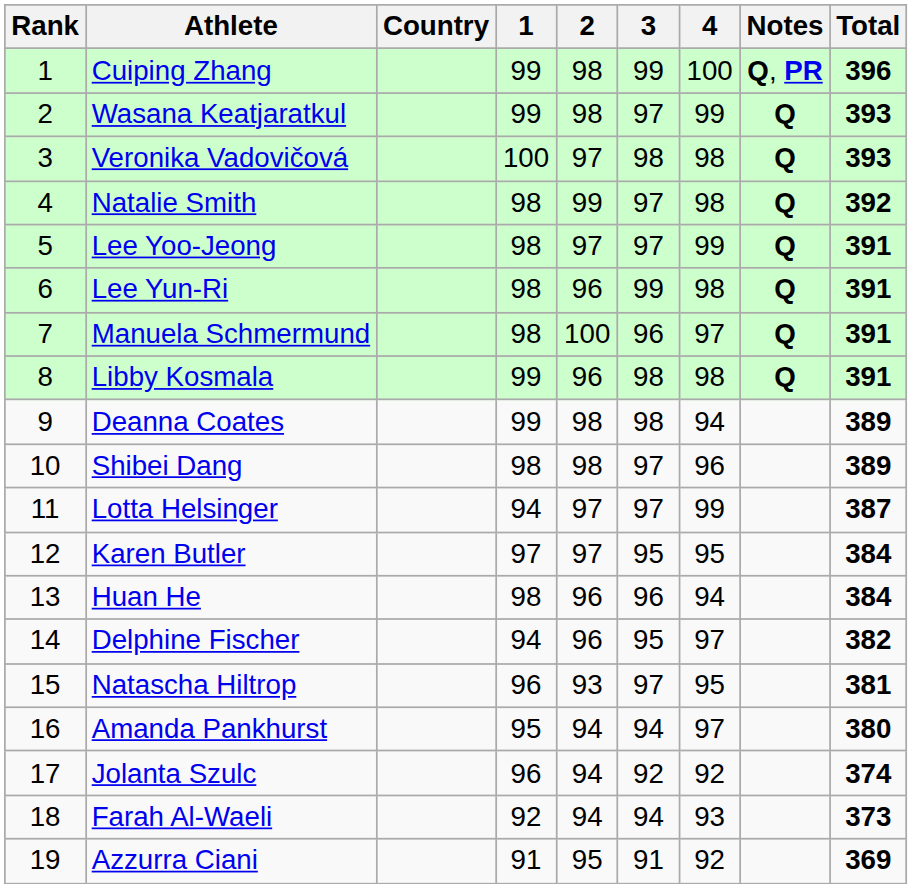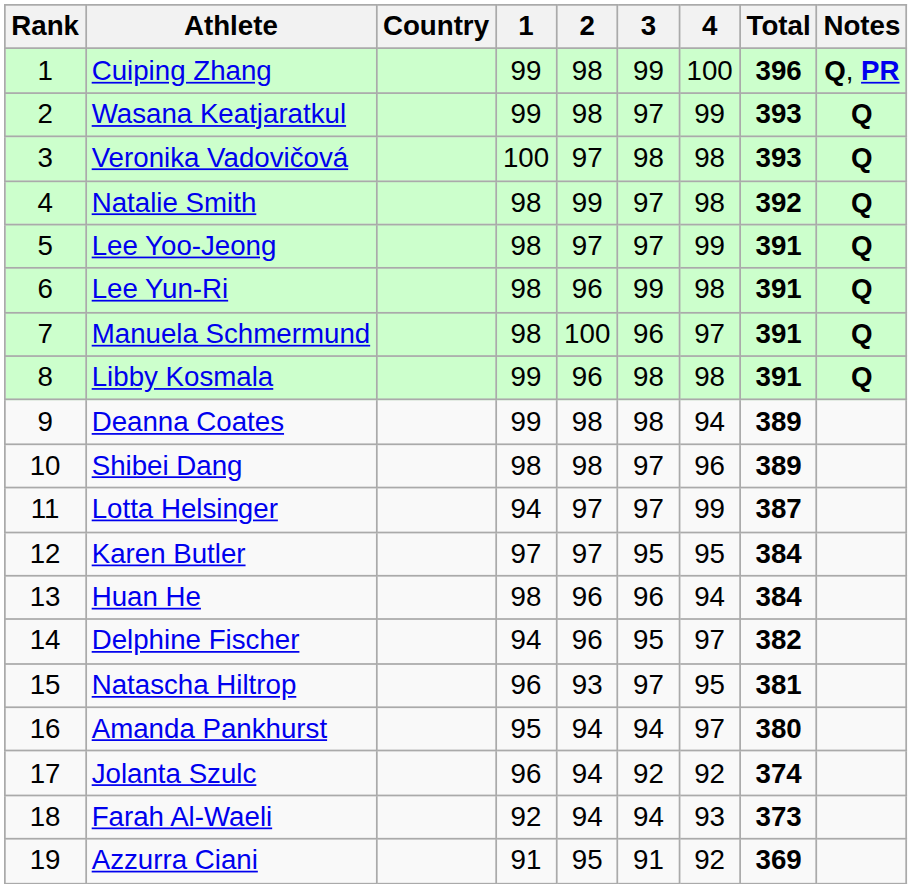 <table class="wikitable sortable" style="text-align:center">
 <tr>
 <th>Rank</th>
 <th>Athlete</th>
 <th>Country</th>
 <th style="width: 28px">1</th>
 <th style="width: 28px">2</th>
 <th style="width: 28px">3</th>
 <th style="width: 28px">4</th>
+<th>Total</th>
 <th class="unsortable">Notes</th>
-<th>Total</th>
 </tr>
 <tr bgcolor=#ccffcc>
 <td>1</td>
 <td align="left"><a href='#'>Cuiping Zhang</a></td>
 <td align="left"></td>
 <td>99</td>
 <td>98</td>
 <td>99</td>
 <td>100</td>
+<td><strong>396</strong></td>
 <td><strong>Q</strong>, <strong><a href='#'>PR</a></strong></td>
-<td><strong>396</strong></td>
 </tr>
 <tr bgcolor=#ccffcc>
 <td>2</td>
 <td align="left"><a href='#'>Wasana Keatjaratkul</a></td>
 <td align="left"></td>
 <td>99</td>
 <td>98</td>
 <td>97</td>
 <td>99</td>
+<td><strong>393</strong></td>
 <td><strong>Q</strong></td>
-<td><strong>393</strong></td>
 </tr>
 <tr bgcolor=#ccffcc>
 <td>3</td>
 <td align="left"><a href='#'>Veronika Vadovičová</a></td>
 <td align="left"></td>
 <td>100</td>
 <td>97</td>
 <td>98</td>
 <td>98</td>
+<td><strong>393</strong></td>
 <td><strong>Q</strong></td>
-<td><strong>393</strong></td>
 </tr>
 <tr bgcolor=#ccffcc>
 <td>4</td>
 <td align="left"><a href='#'>Natalie Smith</a></td>
 <td align="left"></td>
 <td>98</td>
 <td>99</td>
 <td>97</td>
 <td>98</td>
+<td><strong>392</strong></td>
 <td><strong>Q</strong></td>
-<td><strong>392</strong></td>
 </tr>
 <tr bgcolor=#ccffcc>
 <td>5</td>
 <td align="left"><a href='#'>Lee Yoo-Jeong</a></td>
 <td align="left"></td>
 <td>98</td>
 <td>97</td>
 <td>97</td>
 <td>99</td>
+<td><strong>391</strong></td>
 <td><strong>Q</strong></td>
-<td><strong>391</strong></td>
 </tr>
 <tr bgcolor=#ccffcc>
 <td>6</td>
 <td align="left"><a href='#'>Lee Yun-Ri</a></td>
 <td align="left"></td>
 <td>98</td>
 <td>96</td>
 <td>99</td>
 <td>98</td>
+<td><strong>391</strong></td>
 <td><strong>Q</strong></td>
-<td><strong>391</strong></td>
 </tr>
 <tr bgcolor=#ccffcc>
 <td>7</td>
 <td align="left"><a href='#'>Manuela Schmermund</a></td>
 <td align="left"></td>
 <td>98</td>
 <td>100</td>
 <td>96</td>
 <td>97</td>
+<td><strong>391</strong></td>
 <td><strong>Q</strong></td>
-<td><strong>391</strong></td>
 </tr>
 <tr bgcolor=#ccffcc>
 <td>8</td>
 <td align="left"><a href='#'>Libby Kosmala</a></td>
 <td align="left"></td>
 <td>99</td>
 <td>96</td>
 <td>98</td>
 <td>98</td>
+<td><strong>391</strong></td>
 <td><strong>Q</strong></td>
-<td><strong>391</strong></td>
 </tr>
 <tr>
 <td>9</td>
 <td align="left"><a href='#'>Deanna Coates</a></td>
 <td align="left"></td>
 <td>99</td>
 <td>98</td>
 <td>98</td>
 <td>94</td>
+<td><strong>389</strong></td>
 <td></td>
-<td><strong>389</strong></td>
 </tr>
 <tr>
 <td>10</td>
 <td align="left"><a href='#'>Shibei Dang</a></td>
 <td align="left"></td>
 <td>98</td>
 <td>98</td>
 <td>97</td>
 <td>96</td>
+<td><strong>389</strong></td>
 <td></td>
-<td><strong>389</strong></td>
 </tr>
 <tr>
 <td>11</td>
 <td align="left"><a href='#'>Lotta Helsinger</a></td>
 <td align="left"></td>
 <td>94</td>
 <td>97</td>
 <td>97</td>
 <td>99</td>
+<td><strong>387</strong></td>
 <td></td>
-<td><strong>387</strong></td>
 </tr>
 <tr>
 <td>12</td>
 <td align="left"><a href='#'>Karen Butler</a></td>
 <td align="left"></td>
 <td>97</td>
 <td>97</td>
 <td>95</td>
 <td>95</td>
+<td><strong>384</strong></td>
 <td></td>
-<td><strong>384</strong></td>
 </tr>
 <tr>
 <td>13</td>
 <td align="left"><a href='#'>Huan He</a></td>
 <td align="left"></td>
 <td>98</td>
 <td>96</td>
 <td>96</td>
 <td>94</td>
+<td><strong>384</strong></td>
 <td></td>
-<td><strong>384</strong></td>
 </tr>
 <tr>
 <td>14</td>
 <td align="left"><a href='#'>Delphine Fischer</a></td>
 <td align="left"></td>
 <td>94</td>
 <td>96</td>
 <td>95</td>
 <td>97</td>
+<td><strong>382</strong></td>
 <td></td>
-<td><strong>382</strong></td>
 </tr>
 <tr>
 <td>15</td>
 <td align="left"><a href='#'>Natascha Hiltrop</a></td>
 <td align="left"></td>
 <td>96</td>
 <td>93</td>
 <td>97</td>
 <td>95</td>
+<td><strong>381</strong></td>
 <td></td>
-<td><strong>381</strong></td>
 </tr>
 <tr>
 <td>16</td>
 <td align="left"><a href='#'>Amanda Pankhurst</a></td>
 <td align="left"></td>
 <td>95</td>
 <td>94</td>
 <td>94</td>
 <td>97</td>
+<td><strong>380</strong></td>
 <td></td>
-<td><strong>380</strong></td>
 </tr>
 <tr>
 <td>17</td>
 <td align="left"><a href='#'>Jolanta Szulc</a></td>
 <td align="left"></td>
 <td>96</td>
 <td>94</td>
 <td>92</td>
 <td>92</td>
+<td><strong>374</strong></td>
 <td></td>
-<td><strong>374</strong></td>
 </tr>
 <tr>
 <td>18</td>
 <td align="left"><a href='#'>Farah Al-Waeli</a></td>
 <td align="left"></td>
 <td>92</td>
 <td>94</td>
 <td>94</td>
 <td>93</td>
+<td><strong>373</strong></td>
 <td></td>
-<td><strong>373</strong></td>
 </tr>
 <tr>
 <td>19</td>
 <td align="left"><a href='#'>Azzurra Ciani</a></td>
 <td align="left"></td>
 <td>91</td>
 <td>95</td>
 <td>91</td>
 <td>92</td>
+<td><strong>369</strong></td>
 <td></td>
-<td><strong>369</strong></td>
 </tr>
 </table>
